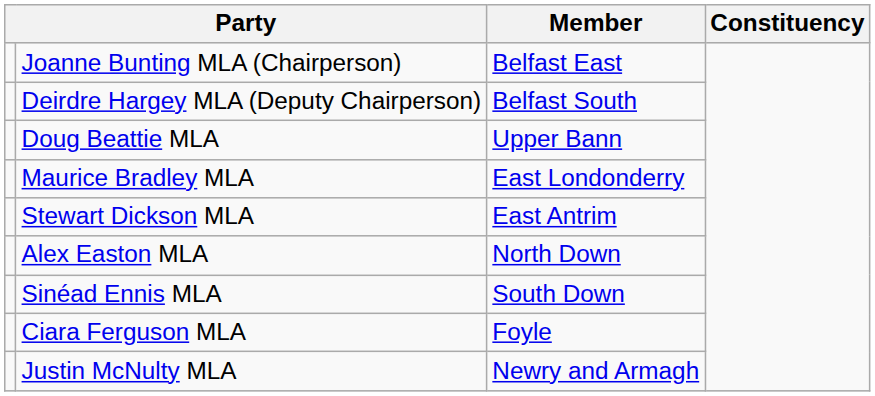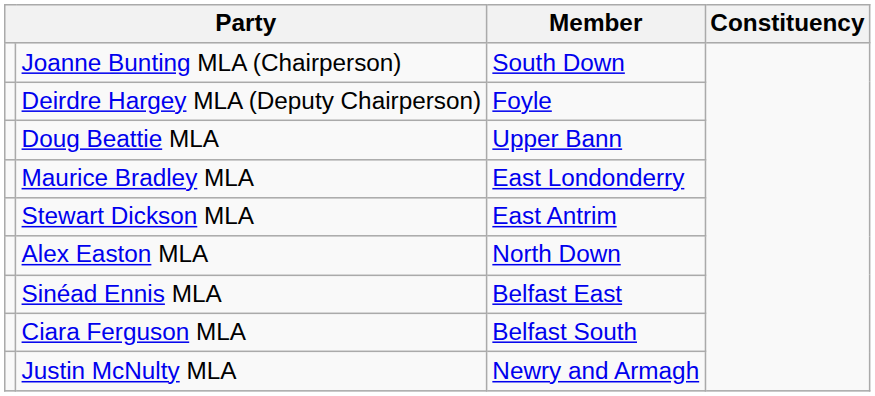 <table class="wikitable" border="1">
 <tr>
 <th colspan="2" scope="col">Party</th>
 <th scope="col">Member</th>
 <th scope="col">Constituency</th>
 </tr>
 <tr>
 <td></td>
 <td><a href='#'>Joanne Bunting</a> MLA (Chairperson)</td>
-<td><a href='#'>Belfast East</a></td>
+<td><a href='#'>South Down</a></td>
 </tr>
 <tr>
 <td></td>
 <td><a href='#'>Deirdre Hargey</a> MLA (Deputy Chairperson)</td>
-<td><a href='#'>Belfast South</a></td>
+<td><a href='#'>Foyle</a></td>
 </tr>
 <tr>
 <td></td>
 <td><a href='#'>Doug Beattie</a> MLA</td>
 <td><a href='#'>Upper Bann</a></td>
 </tr>
 <tr>
 <td></td>
 <td><a href='#'>Maurice Bradley</a> MLA</td>
 <td><a href='#'>East Londonderry</a></td>
 </tr>
 <tr>
 <td></td>
 <td><a href='#'>Stewart Dickson</a> MLA</td>
 <td><a href='#'>East Antrim</a></td>
 </tr>
 <tr>
 <td></td>
 <td><a href='#'>Alex Easton</a> MLA</td>
 <td><a href='#'>North Down</a></td>
 </tr>
 <tr>
 <td></td>
 <td><a href='#'>Sinéad Ennis</a> MLA</td>
-<td><a href='#'>South Down</a></td>
+<td><a href='#'>Belfast East</a></td>
 </tr>
 <tr>
 <td></td>
 <td><a href='#'>Ciara Ferguson</a> MLA</td>
-<td><a href='#'>Foyle</a></td>
+<td><a href='#'>Belfast South</a></td>
 </tr>
 <tr>
 <td></td>
 <td><a href='#'>Justin McNulty</a> MLA</td>
 <td><a href='#'>Newry and Armagh</a></td>
 </tr>
 </table>
